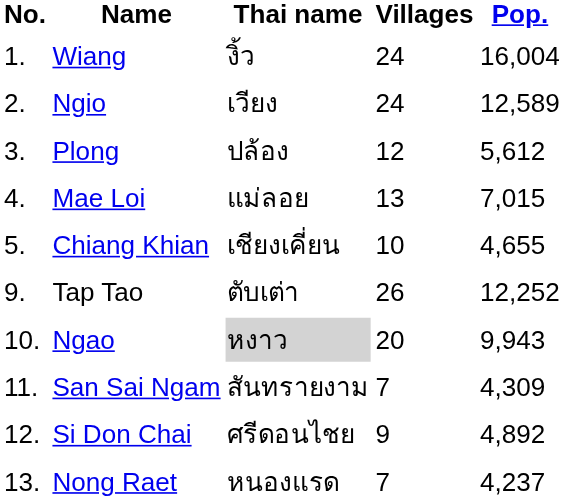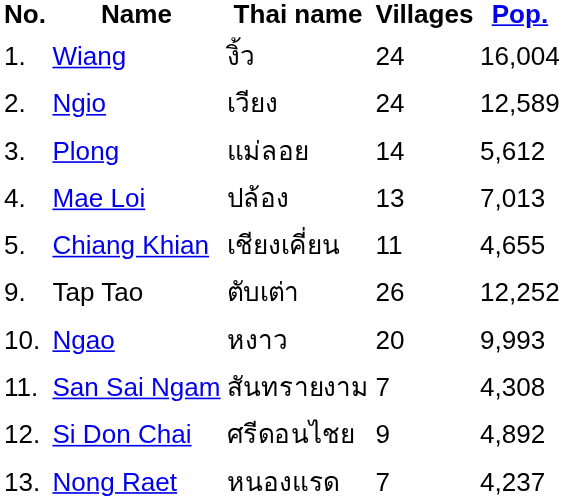 <table>
 <tr>
 <th>No.</th>
 <th>Name</th>
 <th>Thai name</th>
 <th>Villages</th>
 <th><a href='#'>Pop.</a></th>
 </tr>
 <tr>
 <td>1.</td>
 <td><a href='#'>Wiang</a></td>
 <td>งิ้ว</td>
 <td>24</td>
 <td>16,004</td>
 <td></td>
 </tr>
 <tr>
 <td>2.</td>
 <td><a href='#'>Ngio</a></td>
 <td>เวียง</td>
 <td>24</td>
 <td>12,589</td>
 <td></td>
 </tr>
 <tr>
 <td>3.</td>
 <td><a href='#'>Plong</a></td>
-<td>ปล้อง</td>
-<td>12</td>
+<td>แม่ลอย</td>
+<td>14</td>
 <td>5,612</td>
 <td></td>
 </tr>
 <tr>
 <td>4.</td>
 <td><a href='#'>Mae Loi</a></td>
-<td>แม่ลอย</td>
+<td>ปล้อง</td>
 <td>13</td>
-<td>7,015</td>
+<td>7,013</td>
 <td></td>
 </tr>
 <tr>
 <td>5.</td>
 <td><a href='#'>Chiang Khian</a></td>
 <td>เชียงเคี่ยน</td>
-<td>10</td>
+<td>11</td>
 <td>4,655</td>
 <td></td>
 </tr>
 <tr>
 <td>9.</td>
 <td>Tap Tao</td>
 <td>ตับเต่า</td>
 <td>26</td>
 <td>12,252</td>
 <td></td>
 </tr>
 <tr>
 <td>10.</td>
 <td><a href='#'>Ngao</a></td>
-<td style="background: lightgrey;">หงาว</td>
+<td>หงาว</td>
 <td>20</td>
-<td>9,943</td>
+<td>9,993</td>
 <td></td>
 </tr>
 <tr>
 <td>11.</td>
 <td><a href='#'>San Sai Ngam</a></td>
 <td>สันทรายงาม</td>
 <td>7</td>
-<td>4,309</td>
+<td>4,308</td>
 <td></td>
 </tr>
 <tr>
 <td>12.</td>
 <td><a href='#'>Si Don Chai</a></td>
 <td>ศรีดอนไชย</td>
 <td>9</td>
 <td>4,892</td>
 <td></td>
 </tr>
 <tr>
 <td>13.</td>
 <td><a href='#'>Nong Raet</a></td>
 <td>หนองแรด</td>
 <td>7</td>
 <td>4,237</td>
 <td></td>
 </tr>
 </table>
